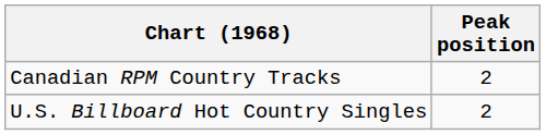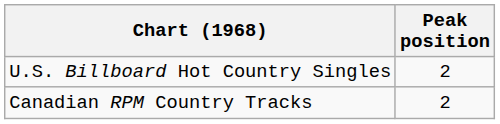 <table class="wikitable sortable">
 <tr>
 <th align="left">Chart (1968)</th>
 <th align="center">Peak<br>position</th>
 </tr>
 <tr>
+<td align="left">U.S. <em>Billboard</em> Hot Country Singles</td>
+<td align="center">2</td>
+</tr>
+<tr>
 <td align="left">Canadian <em>RPM</em> Country Tracks</td>
 <td align="center">2</td>
 </tr>
-<tr>
-<td align="left">U.S. <em>Billboard</em> Hot Country Singles</td>
-<td align="center">2</td>
-</tr>
 </table>
